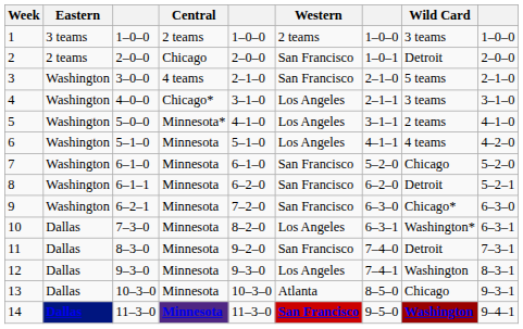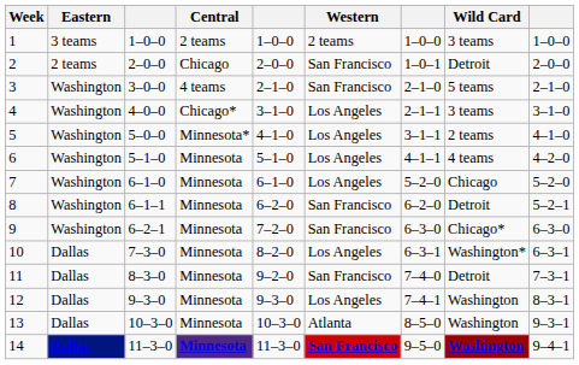 <table class="wikitable">
 <tr>
 <th>Week</th>
 <th>Eastern</th>
 <th></th>
 <th>Central</th>
 <th></th>
 <th>Western</th>
 <th></th>
 <th>Wild Card</th>
 <th></th>
 </tr>
 <tr>
 <td>1</td>
 <td>3 teams</td>
 <td>1–0–0</td>
 <td>2 teams</td>
 <td>1–0–0</td>
 <td>2 teams</td>
 <td>1–0–0</td>
 <td>3 teams</td>
 <td>1–0–0</td>
 </tr>
 <tr>
 <td>2</td>
 <td>2 teams</td>
 <td>2–0–0</td>
 <td>Chicago</td>
 <td>2–0–0</td>
 <td>San Francisco</td>
 <td>1–0–1</td>
 <td>Detroit</td>
 <td>2–0–0</td>
 </tr>
 <tr>
 <td>3</td>
 <td>Washington</td>
 <td>3–0–0</td>
 <td>4 teams</td>
 <td>2–1–0</td>
 <td>San Francisco</td>
 <td>2–1–0</td>
 <td>5 teams</td>
 <td>2–1–0</td>
 </tr>
 <tr>
 <td>4</td>
 <td>Washington</td>
 <td>4–0–0</td>
 <td>Chicago*</td>
 <td>3–1–0</td>
 <td>Los Angeles</td>
 <td>2–1–1</td>
 <td>3 teams</td>
 <td>3–1–0</td>
 </tr>
 <tr>
 <td>5</td>
 <td>Washington</td>
 <td>5–0–0</td>
 <td>Minnesota*</td>
 <td>4–1–0</td>
 <td>Los Angeles</td>
 <td>3–1–1</td>
 <td>2 teams</td>
 <td>4–1–0</td>
 </tr>
 <tr>
 <td>6</td>
 <td>Washington</td>
 <td>5–1–0</td>
 <td>Minnesota</td>
 <td>5–1–0</td>
 <td>Los Angeles</td>
 <td>4–1–1</td>
 <td>4 teams</td>
 <td>4–2–0</td>
 </tr>
 <tr>
 <td>7</td>
 <td>Washington</td>
 <td>6–1–0</td>
 <td>Minnesota</td>
 <td>6–1–0</td>
-<td>San Francisco</td>
+<td>Los Angeles</td>
 <td>5–2–0</td>
 <td>Chicago</td>
 <td>5–2–0</td>
 </tr>
 <tr>
 <td>8</td>
 <td>Washington</td>
 <td>6–1–1</td>
 <td>Minnesota</td>
 <td>6–2–0</td>
 <td>San Francisco</td>
 <td>6–2–0</td>
 <td>Detroit</td>
 <td>5–2–1</td>
 </tr>
 <tr>
 <td>9</td>
 <td>Washington</td>
 <td>6–2–1</td>
 <td>Minnesota</td>
 <td>7–2–0</td>
 <td>San Francisco</td>
 <td>6–3–0</td>
 <td>Chicago*</td>
 <td>6–3–0</td>
 </tr>
 <tr>
 <td>10</td>
 <td>Dallas</td>
 <td>7–3–0</td>
 <td>Minnesota</td>
 <td>8–2–0</td>
 <td>Los Angeles</td>
 <td>6–3–1</td>
 <td>Washington*</td>
 <td>6–3–1</td>
 </tr>
 <tr>
 <td>11</td>
 <td>Dallas</td>
 <td>8–3–0</td>
 <td>Minnesota</td>
 <td>9–2–0</td>
 <td>San Francisco</td>
 <td>7–4–0</td>
 <td>Detroit</td>
 <td>7–3–1</td>
 </tr>
 <tr>
 <td>12</td>
 <td>Dallas</td>
 <td>9–3–0</td>
 <td>Minnesota</td>
 <td>9–3–0</td>
 <td>Los Angeles</td>
 <td>7–4–1</td>
 <td>Washington</td>
 <td>8–3–1</td>
 </tr>
 <tr>
 <td>13</td>
 <td>Dallas</td>
 <td>10–3–0</td>
 <td>Minnesota</td>
 <td>10–3–0</td>
 <td>Atlanta</td>
 <td>8–5–0</td>
-<td>Chicago</td>
+<td>Washington</td>
 <td>9–3–1</td>
 </tr>
 <tr>
 <td>14</td>
 <td bgcolor="#00157F"><strong><a href='#'><span>Dallas</span></a></strong></td>
 <td>11–3–0</td>
 <td bgcolor="#4F2683"><strong><a href='#'><span>Minnesota</span></a></strong></td>
 <td>11–3–0</td>
 <td bgcolor="#CC0000"><strong><a href='#'><span>San Francisco</span></a></strong></td>
 <td>9–5–0</td>
 <td bgcolor="#990000"><strong><a href='#'><span>Washington</span></a></strong></td>
 <td>9–4–1</td>
 </tr>
 </table>
